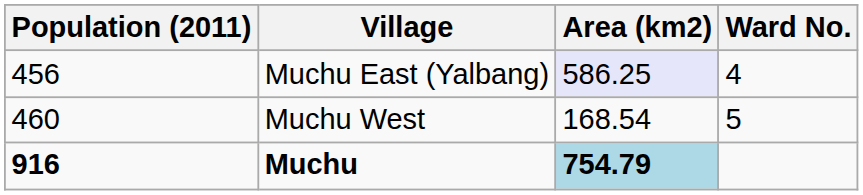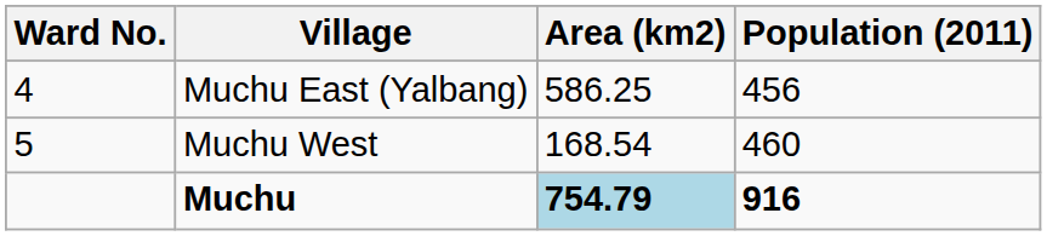 <table class="wikitable">
 <tr>
-<th>Population (2011)</th>
+<th>Ward No.</th>
 <th>Village</th>
 <th>Area (km2)</th>
-<th>Ward No.</th>
+<th>Population (2011)</th>
 </tr>
 <tr>
+<td>4</td>
+<td>Muchu East (Yalbang)</td>
+<td>586.25</td>
 <td>456</td>
-<td>Muchu East (Yalbang)</td>
-<td style="background: lavender;">586.25</td>
-<td>4</td>
 </tr>
 <tr>
-<td>460</td>
+<td>5</td>
 <td>Muchu West</td>
 <td>168.54</td>
-<td>5</td>
+<td>460</td>
 </tr>
 <tr>
-<td><strong>916</strong></td>
+<td></td>
 <td><strong>Muchu</strong></td>
 <td style="background: lightblue;"><strong>754.79</strong></td>
-<td></td>
+<td><strong>916</strong></td>
 </tr>
 </table>
